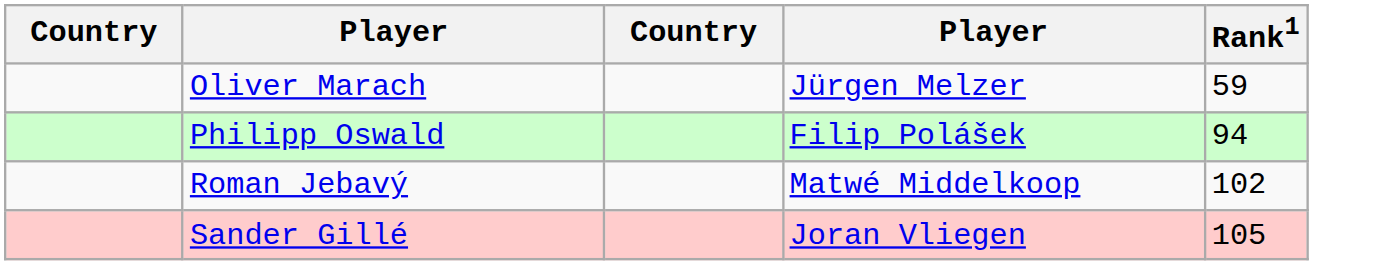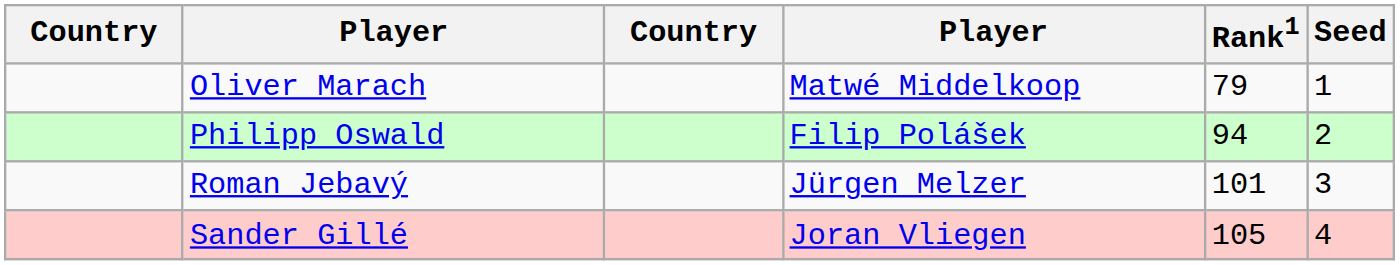 <table class="sortable wikitable">
 <tr>
 <th width="70">Country</th>
 <th width="175">Player</th>
 <th width="70">Country</th>
 <th width="175">Player</th>
 <th>Rank<sup>1</sup></th>
+<th>Seed</th>
 </tr>
 <tr>
 <td></td>
 <td><a href='#'>Oliver Marach</a></td>
 <td></td>
-<td><a href='#'>Jürgen Melzer</a></td>
-<td>59</td>
+<td><a href='#'>Matwé Middelkoop</a></td>
+<td>79</td>
+<td>1</td>
 </tr>
 <tr style="background:#cfc;">
 <td></td>
 <td><a href='#'>Philipp Oswald</a></td>
 <td></td>
 <td><a href='#'>Filip Polášek</a></td>
 <td>94</td>
+<td>2</td>
 </tr>
 <tr>
 <td></td>
 <td><a href='#'>Roman Jebavý</a></td>
 <td></td>
-<td><a href='#'>Matwé Middelkoop</a></td>
-<td>102</td>
+<td><a href='#'>Jürgen Melzer</a></td>
+<td>101</td>
+<td>3</td>
 </tr>
 <tr style="background:#fcc;">
 <td></td>
 <td><a href='#'>Sander Gillé</a></td>
 <td></td>
 <td><a href='#'>Joran Vliegen</a></td>
 <td>105</td>
+<td>4</td>
 </tr>
 </table>
